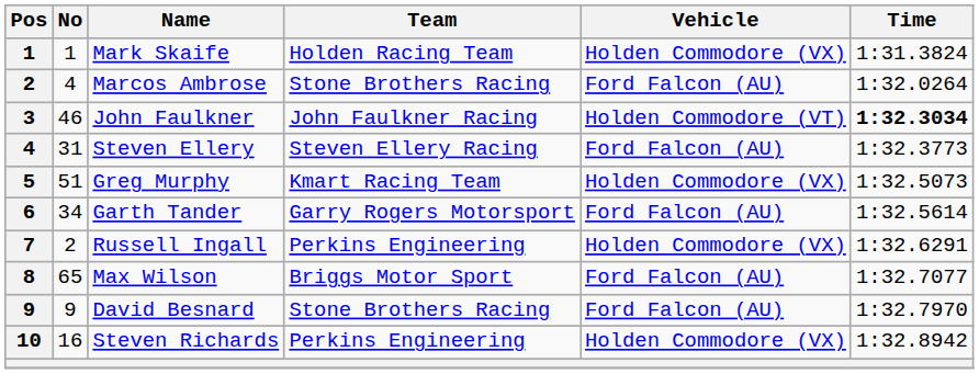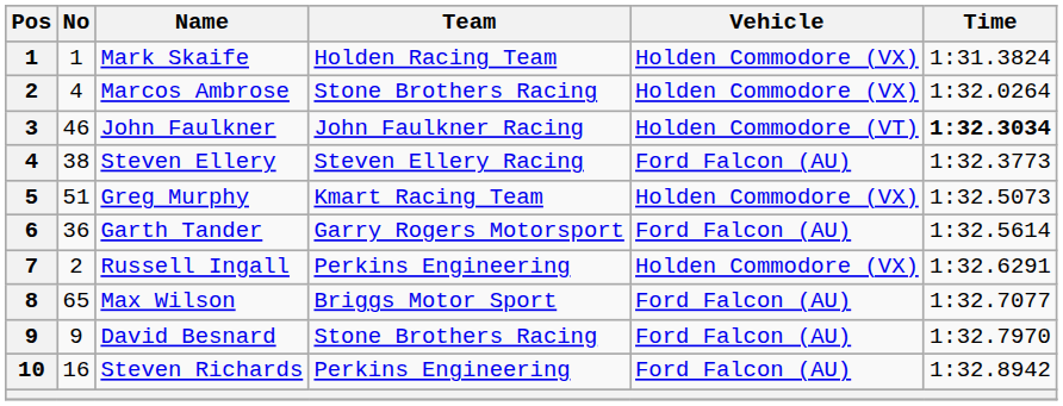 <table class="wikitable" style="font-size: 87%;">
 <tr>
 <th>Pos</th>
 <th>No</th>
 <th>Name</th>
 <th>Team</th>
 <th>Vehicle</th>
 <th>Time</th>
 </tr>
 <tr>
 <th>1</th>
 <td align=center>1</td>
 <td> <a href='#'>Mark Skaife</a></td>
 <td><a href='#'>Holden Racing Team</a></td>
 <td><a href='#'>Holden Commodore (VX)</a></td>
 <td>1:31.3824</td>
 </tr>
 <tr>
 <th>2</th>
 <td align=center>4</td>
 <td> <a href='#'>Marcos Ambrose</a></td>
 <td><a href='#'>Stone Brothers Racing</a></td>
-<td><a href='#'>Ford Falcon (AU)</a></td>
+<td><a href='#'>Holden Commodore (VX)</a></td>
 <td>1:32.0264</td>
 </tr>
 <tr>
 <th>3</th>
 <td align=center>46</td>
 <td> <a href='#'>John Faulkner</a></td>
 <td><a href='#'>John Faulkner Racing</a></td>
 <td><a href='#'>Holden Commodore (VT)</a></td>
 <td><strong>1:32.3034</strong></td>
 </tr>
 <tr>
 <th>4</th>
-<td align=center>31</td>
+<td align=center>38</td>
 <td> <a href='#'>Steven Ellery</a></td>
 <td><a href='#'>Steven Ellery Racing</a></td>
 <td><a href='#'>Ford Falcon (AU)</a></td>
 <td>1:32.3773</td>
 </tr>
 <tr>
 <th>5</th>
 <td align=center>51</td>
 <td> <a href='#'>Greg Murphy</a></td>
 <td><a href='#'>Kmart Racing Team</a></td>
 <td><a href='#'>Holden Commodore (VX)</a></td>
 <td>1:32.5073</td>
 </tr>
 <tr>
 <th>6</th>
-<td align=center>34</td>
+<td align=center>36</td>
 <td> <a href='#'>Garth Tander</a></td>
 <td><a href='#'>Garry Rogers Motorsport</a></td>
 <td><a href='#'>Ford Falcon (AU)</a></td>
 <td>1:32.5614</td>
 </tr>
 <tr>
 <th>7</th>
 <td align=center>2</td>
 <td> <a href='#'>Russell Ingall</a></td>
 <td><a href='#'>Perkins Engineering</a></td>
 <td><a href='#'>Holden Commodore (VX)</a></td>
 <td>1:32.6291</td>
 </tr>
 <tr>
 <th>8</th>
 <td align=center>65</td>
 <td> <a href='#'>Max Wilson</a></td>
 <td><a href='#'>Briggs Motor Sport</a></td>
 <td><a href='#'>Ford Falcon (AU)</a></td>
 <td>1:32.7077</td>
 </tr>
 <tr>
 <th>9</th>
 <td align=center>9</td>
 <td> <a href='#'>David Besnard</a></td>
 <td><a href='#'>Stone Brothers Racing</a></td>
 <td><a href='#'>Ford Falcon (AU)</a></td>
 <td>1:32.7970</td>
 </tr>
 <tr>
 <th>10</th>
 <td align=center>16</td>
 <td> <a href='#'>Steven Richards</a></td>
 <td><a href='#'>Perkins Engineering</a></td>
-<td><a href='#'>Holden Commodore (VX)</a></td>
+<td><a href='#'>Ford Falcon (AU)</a></td>
 <td>1:32.8942</td>
 </tr>
 <tr>
 <th colspan=6></th>
 </tr>
 <tr>
 </tr>
 </table>
